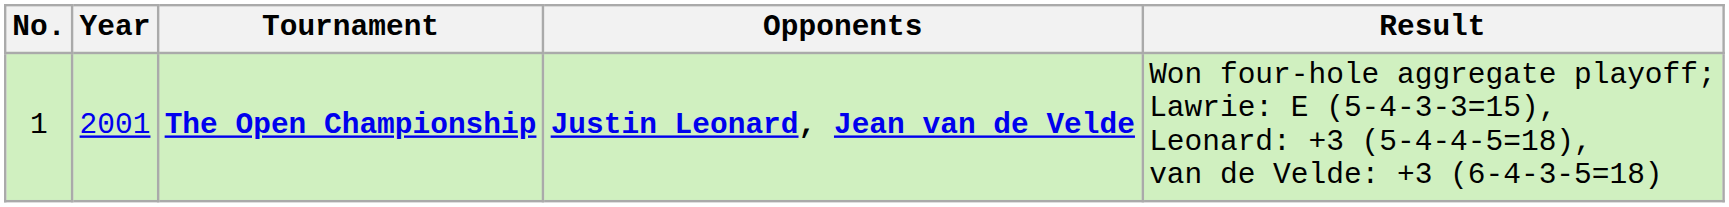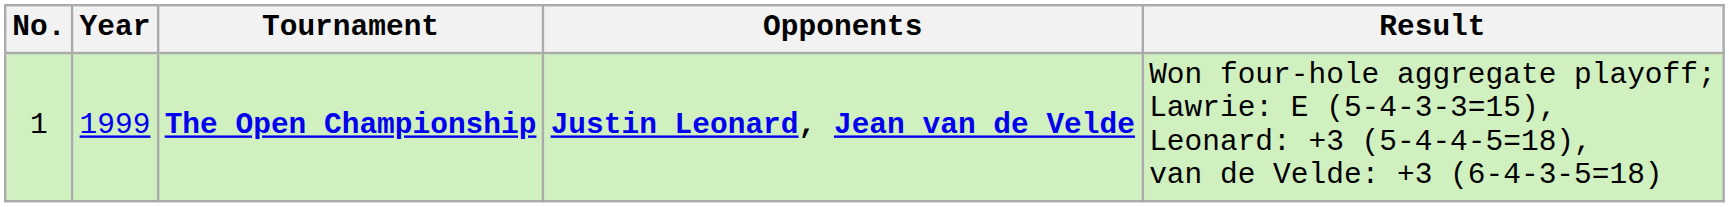 <table class="wikitable" style="font-size:95%;">
 <tr>
 <th>No.</th>
 <th>Year</th>
 <th>Tournament</th>
 <th>Opponents</th>
 <th>Result</th>
 </tr>
 <tr style="background:#D0F0C0;">
 <td align=center>1</td>
-<td><a href='#'>2001</a></td>
+<td><a href='#'>1999</a></td>
 <td><strong><a href='#'>The Open Championship</a></strong></td>
 <td><strong> <a href='#'>Justin Leonard</a>,  <a href='#'>Jean van de Velde</a></strong></td>
 <td>Won four-hole aggregate playoff;<br>Lawrie: E (5-4-3-3=15),<br>Leonard: +3 (5-4-4-5=18),<br>van de Velde: +3 (6-4-3-5=18)</td>
 </tr>
 </table>
